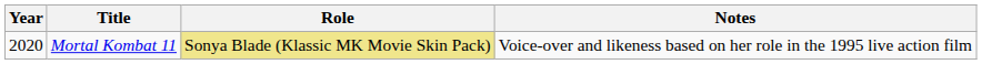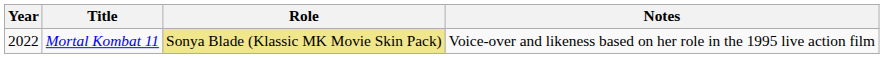 <table class="wikitable sortable">
 <tr>
 <th>Year</th>
 <th>Title</th>
 <th>Role</th>
 <th class="unsortable">Notes</th>
 </tr>
 <tr>
-<td>2020</td>
+<td>2022</td>
 <td><em><a href='#'>Mortal Kombat 11</a></em></td>
 <td style="background: khaki;">Sonya Blade (Klassic MK Movie Skin Pack)</td>
 <td>Voice-over and likeness based on her role in the 1995 live action film</td>
 </tr>
 </table>
